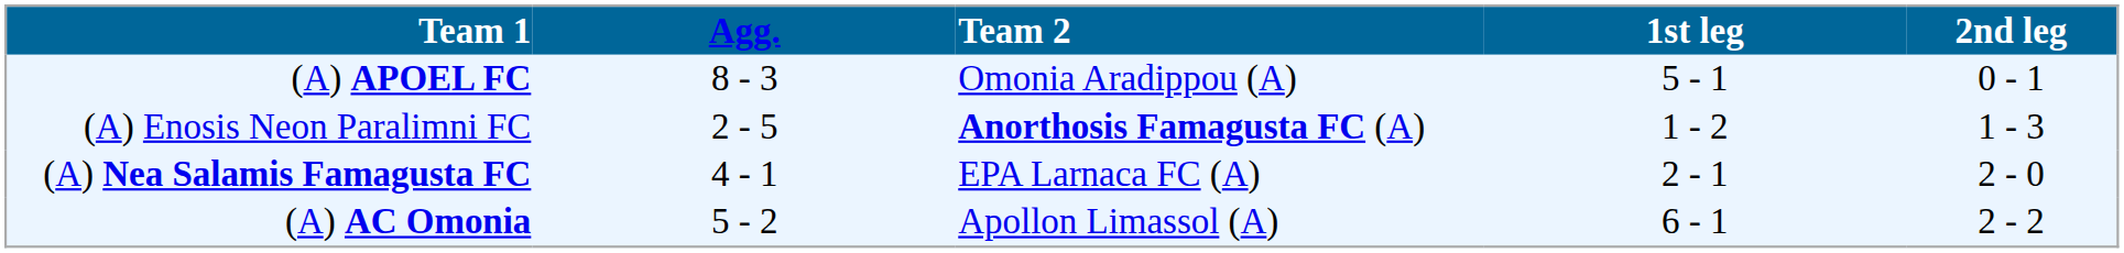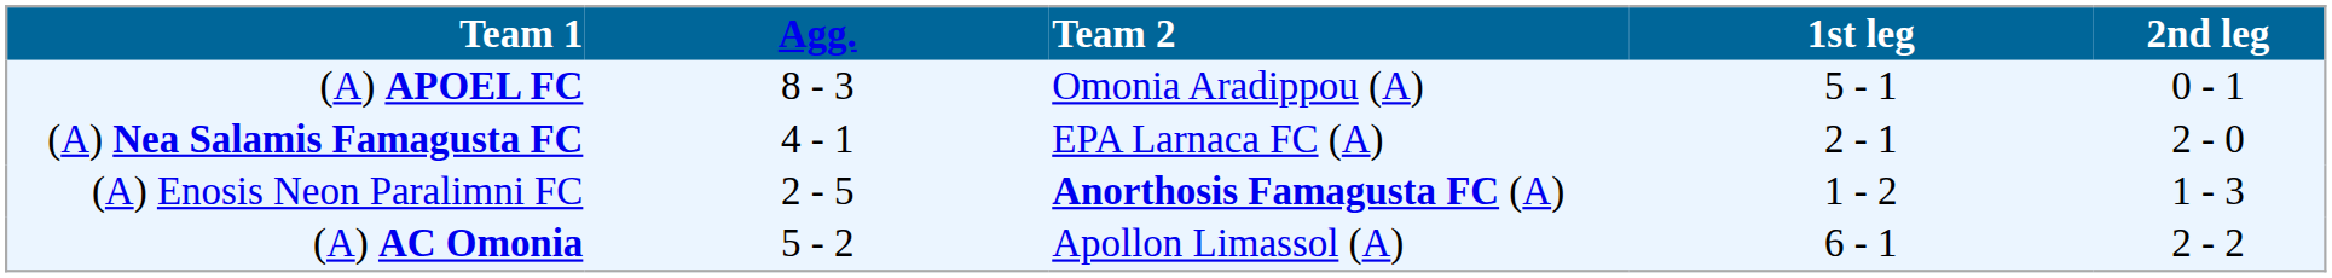 <table cellspacing="0" style="background: #EBF5FF; border: 1px #aaa solid; border-collapse: collapse; font-size: 95%;" width=70%>
 <tr bgcolor=#006699 style="color:white;">
 <th width=25% align="right">Team 1</th>
 <th width=20% align="center"><a href='#'>Agg.</a></th>
 <th width=25% align="left">Team 2</th>
 <th width=20% align="center">1st leg</th>
 <th width=20% align="center">2nd leg</th>
 </tr>
 <tr>
 <td align=right>(<a href='#'>A</a>) <strong><a href='#'>APOEL FC</a></strong></td>
 <td align=center>8 - 3</td>
 <td align=left><a href='#'>Omonia Aradippou</a> (<a href='#'>A</a>)</td>
 <td align=center>5 - 1</td>
 <td align=center>0 - 1</td>
 </tr>
 <tr>
+<td align=right>(<a href='#'>A</a>) <strong><a href='#'>Nea Salamis Famagusta FC</a></strong></td>
+<td align=center>4 - 1</td>
+<td align=left><a href='#'>EPA Larnaca FC</a> (<a href='#'>A</a>)</td>
+<td align=center>2 - 1</td>
+<td align=center>2 - 0</td>
+</tr>
+<tr>
 <td align=right>(<a href='#'>A</a>) <a href='#'>Enosis Neon Paralimni FC</a></td>
 <td align=center>2 - 5</td>
 <td align=left><strong><a href='#'>Anorthosis Famagusta FC</a></strong> (<a href='#'>A</a>)</td>
 <td align=center>1 - 2</td>
 <td align=center>1 - 3</td>
-</tr>
-<tr>
-<td align=right>(<a href='#'>A</a>) <strong><a href='#'>Nea Salamis Famagusta FC</a></strong></td>
-<td align=center>4 - 1</td>
-<td align=left><a href='#'>EPA Larnaca FC</a> (<a href='#'>A</a>)</td>
-<td align=center>2 - 1</td>
-<td align=center>2 - 0</td>
 </tr>
 <tr>
 <td align=right>(<a href='#'>A</a>) <strong><a href='#'>AC Omonia</a></strong></td>
 <td align=center>5 - 2</td>
 <td align=left><a href='#'>Apollon Limassol</a> (<a href='#'>A</a>)</td>
 <td align=center>6 - 1</td>
 <td align=center>2 - 2</td>
 </tr>
 <tr>
 </tr>
 </table>
